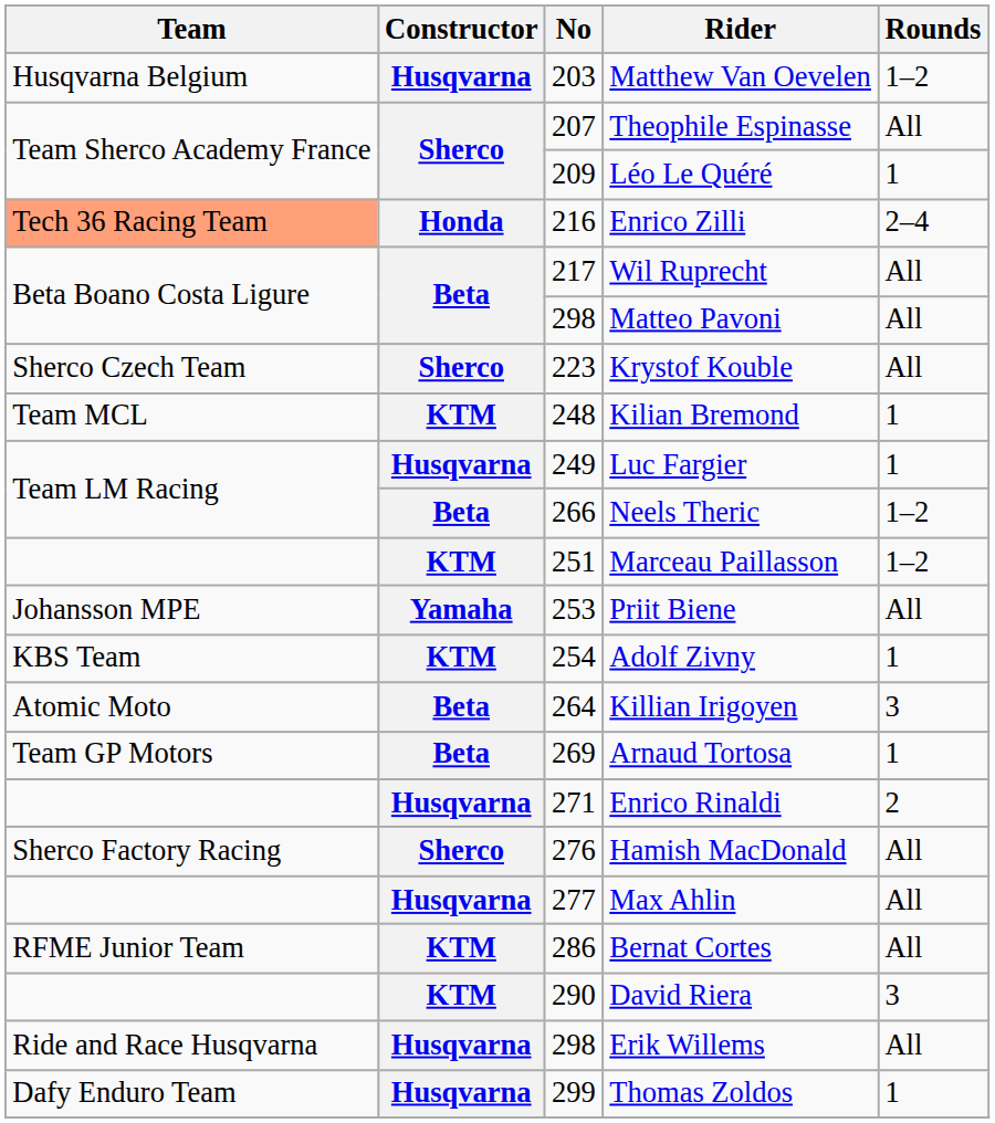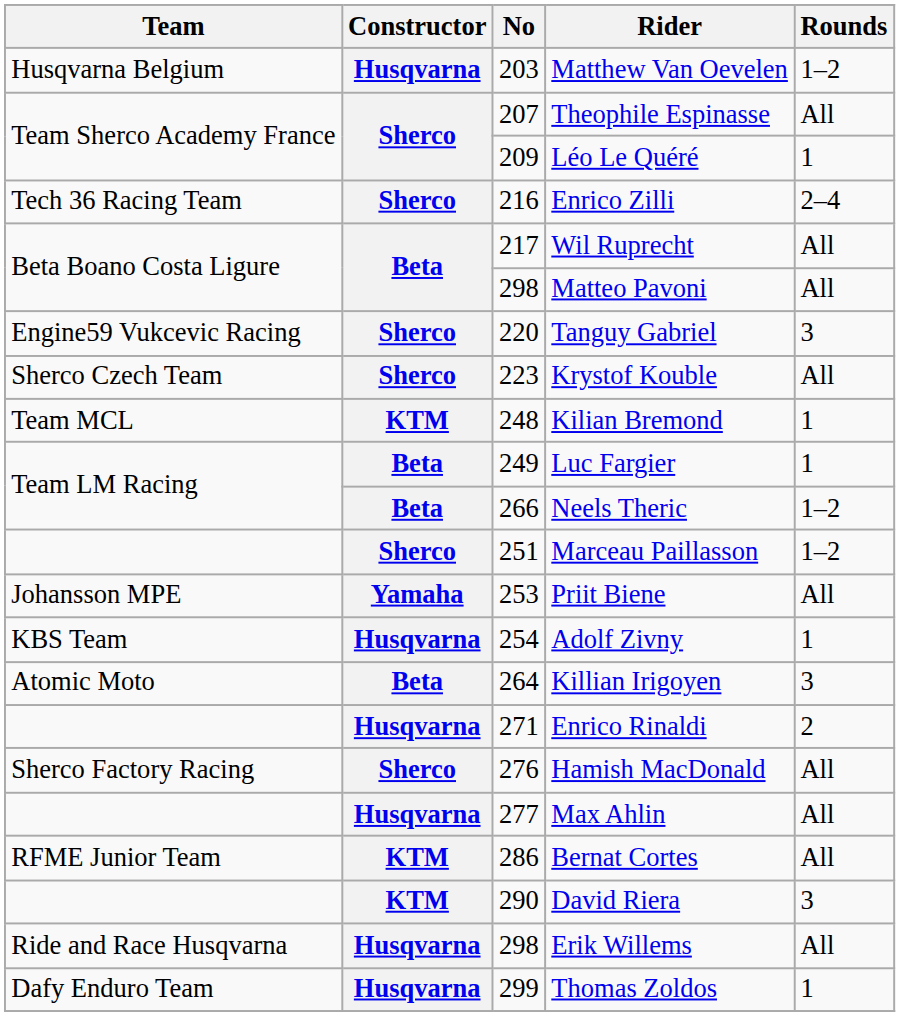 <table class="wikitable" style="font-size: 85%;">
 <tr>
 <th>Team</th>
 <th>Constructor</th>
 <th>No</th>
 <th>Rider</th>
 <th>Rounds</th>
 </tr>
 <tr>
 <td>Husqvarna Belgium</td>
 <th><a href='#'>Husqvarna</a></th>
 <td align="right">203</td>
 <td> <a href='#'>Matthew Van Oevelen</a></td>
 <td>1–2</td>
 </tr>
 <tr>
 <td rowspan=2>Team Sherco Academy France</td>
 <th rowspan=2><a href='#'>Sherco</a></th>
 <td align="right">207</td>
 <td> <a href='#'>Theophile Espinasse</a></td>
 <td>All</td>
 </tr>
 <tr>
 <td align="right">209</td>
 <td> <a href='#'>Léo Le Quéré</a></td>
 <td>1</td>
 </tr>
 <tr>
-<td style="background: lightsalmon;">Tech 36 Racing Team</td>
-<th><a href='#'>Honda</a></th>
+<td>Tech 36 Racing Team</td>
+<th><a href='#'>Sherco</a></th>
 <td align="right">216</td>
 <td> <a href='#'>Enrico Zilli</a></td>
 <td>2–4</td>
 </tr>
 <tr>
 <td rowspan=2>Beta Boano Costa Ligure</td>
 <th rowspan=2><a href='#'>Beta</a></th>
 <td align="right">217</td>
 <td> <a href='#'>Wil Ruprecht</a></td>
 <td>All</td>
 </tr>
 <tr>
 <td align="right">298</td>
 <td> <a href='#'>Matteo Pavoni</a></td>
 <td>All</td>
 </tr>
 <tr>
+<td>Engine59 Vukcevic Racing</td>
+<th><a href='#'>Sherco</a></th>
+<td align="right">220</td>
+<td> <a href='#'>Tanguy Gabriel</a></td>
+<td>3</td>
+</tr>
+<tr>
 <td>Sherco Czech Team</td>
 <th><a href='#'>Sherco</a></th>
 <td align="right">223</td>
 <td> <a href='#'>Krystof Kouble</a></td>
 <td>All</td>
 </tr>
 <tr>
 <td>Team MCL</td>
 <th><a href='#'>KTM</a></th>
 <td align="right">248</td>
 <td> <a href='#'>Kilian Bremond</a></td>
 <td>1</td>
 </tr>
 <tr>
 <td rowspan=2>Team LM Racing</td>
-<th><a href='#'>Husqvarna</a></th>
+<th><a href='#'>Beta</a></th>
 <td align="right">249</td>
 <td> <a href='#'>Luc Fargier</a></td>
 <td>1</td>
 </tr>
 <tr>
 <th><a href='#'>Beta</a></th>
 <td align="right">266</td>
 <td> <a href='#'>Neels Theric</a></td>
 <td>1–2</td>
 </tr>
 <tr>
 <td></td>
-<th><a href='#'>KTM</a></th>
+<th><a href='#'>Sherco</a></th>
 <td align="right">251</td>
 <td> <a href='#'>Marceau Paillasson</a></td>
 <td>1–2</td>
 </tr>
 <tr>
 <td>Johansson MPE</td>
 <th><a href='#'>Yamaha</a></th>
 <td align="right">253</td>
 <td> <a href='#'>Priit Biene</a></td>
 <td>All</td>
 </tr>
 <tr>
 <td>KBS Team</td>
-<th><a href='#'>KTM</a></th>
+<th><a href='#'>Husqvarna</a></th>
 <td align="right">254</td>
 <td> <a href='#'>Adolf Zivny</a></td>
 <td>1</td>
 </tr>
 <tr>
 <td>Atomic Moto</td>
 <th><a href='#'>Beta</a></th>
 <td align="right">264</td>
 <td> <a href='#'>Killian Irigoyen</a></td>
 <td>3</td>
-</tr>
-<tr>
-<td>Team GP Motors</td>
-<th><a href='#'>Beta</a></th>
-<td align="right">269</td>
-<td> <a href='#'>Arnaud Tortosa</a></td>
-<td>1</td>
 </tr>
 <tr>
 <td></td>
 <th><a href='#'>Husqvarna</a></th>
 <td align="right">271</td>
 <td> <a href='#'>Enrico Rinaldi</a></td>
 <td>2</td>
 </tr>
 <tr>
 <td>Sherco Factory Racing</td>
 <th><a href='#'>Sherco</a></th>
 <td align="right">276</td>
 <td> <a href='#'>Hamish MacDonald</a></td>
 <td>All</td>
 </tr>
 <tr>
 <td></td>
 <th><a href='#'>Husqvarna</a></th>
 <td align="right">277</td>
 <td> <a href='#'>Max Ahlin</a></td>
 <td>All</td>
 </tr>
 <tr>
 <td>RFME Junior Team</td>
 <th><a href='#'>KTM</a></th>
 <td align="right">286</td>
 <td> <a href='#'>Bernat Cortes</a></td>
 <td>All</td>
 </tr>
 <tr>
 <td></td>
 <th><a href='#'>KTM</a></th>
 <td align="right">290</td>
 <td> <a href='#'>David Riera</a></td>
 <td>3</td>
 </tr>
 <tr>
 <td>Ride and Race Husqvarna</td>
 <th><a href='#'>Husqvarna</a></th>
 <td align="right">298</td>
 <td> <a href='#'>Erik Willems</a></td>
 <td>All</td>
 </tr>
 <tr>
 <td>Dafy Enduro Team</td>
 <th><a href='#'>Husqvarna</a></th>
 <td align="right">299</td>
 <td> <a href='#'>Thomas Zoldos</a></td>
 <td>1</td>
 </tr>
 <tr>
 </tr>
 </table>
